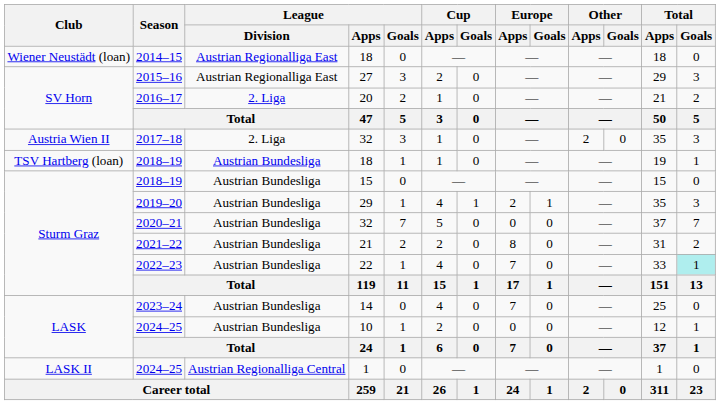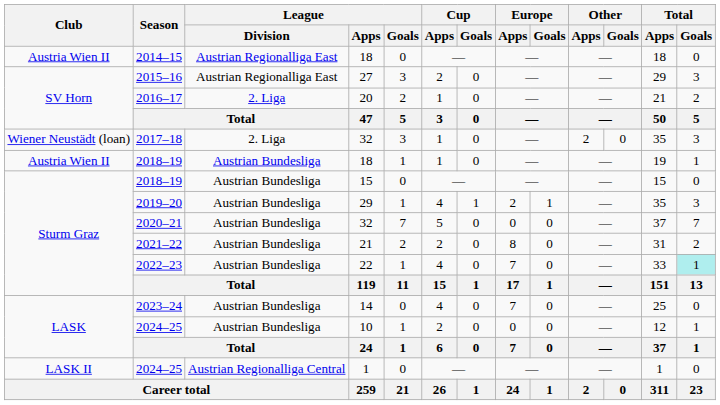 <table class="wikitable" style="text-align: center">
 <tr>
 <th rowspan="2">Club</th>
 <th rowspan="2">Season</th>
 <th colspan="3">League</th>
 <th colspan="2">Cup</th>
 <th colspan="2">Europe</th>
 <th colspan="2">Other</th>
 <th colspan="2">Total</th>
 </tr>
 <tr>
 <th>Division</th>
 <th>Apps</th>
 <th>Goals</th>
 <th>Apps</th>
 <th>Goals</th>
 <th>Apps</th>
 <th>Goals</th>
 <th>Apps</th>
 <th>Goals</th>
 <th>Apps</th>
 <th>Goals</th>
 </tr>
 <tr>
-<td><a href='#'>Wiener Neustädt</a> (loan)</td>
+<td><a href='#'>Austria Wien II</a></td>
 <td><a href='#'>2014–15</a></td>
 <td><a href='#'>Austrian Regionalliga East</a></td>
 <td>18</td>
 <td>0</td>
 <td colspan="2">—</td>
 <td colspan="2">—</td>
 <td colspan="2">—</td>
 <td>18</td>
 <td>0</td>
 </tr>
 <tr>
 <td rowspan="3"><a href='#'>SV Horn</a></td>
 <td><a href='#'>2015–16</a></td>
 <td>Austrian Regionalliga East</td>
 <td>27</td>
 <td>3</td>
 <td>2</td>
 <td>0</td>
 <td colspan="2">—</td>
 <td colspan="2">—</td>
 <td>29</td>
 <td>3</td>
 </tr>
 <tr>
 <td><a href='#'>2016–17</a></td>
 <td><a href='#'>2. Liga</a></td>
 <td>20</td>
 <td>2</td>
 <td>1</td>
 <td>0</td>
 <td colspan="2">—</td>
 <td colspan="2">—</td>
 <td>21</td>
 <td>2</td>
 </tr>
 <tr>
 <th colspan="2">Total</th>
 <th>47</th>
 <th>5</th>
 <th>3</th>
 <th>0</th>
 <th colspan="2">—</th>
 <th colspan="2">—</th>
 <th>50</th>
 <th>5</th>
 </tr>
 <tr>
-<td><a href='#'>Austria Wien II</a></td>
+<td><a href='#'>Wiener Neustädt</a> (loan)</td>
 <td><a href='#'>2017–18</a></td>
 <td>2. Liga</td>
 <td>32</td>
 <td>3</td>
 <td>1</td>
 <td>0</td>
 <td colspan="2">—</td>
 <td>2</td>
 <td>0</td>
 <td>35</td>
 <td>3</td>
 </tr>
 <tr>
-<td><a href='#'>TSV Hartberg</a> (loan)</td>
+<td><a href='#'>Austria Wien II</a></td>
 <td><a href='#'>2018–19</a></td>
 <td><a href='#'>Austrian Bundesliga</a></td>
 <td>18</td>
 <td>1</td>
 <td>1</td>
 <td>0</td>
 <td colspan="2">—</td>
 <td colspan="2">—</td>
 <td>19</td>
 <td>1</td>
 </tr>
 <tr>
 <td rowspan="6"><a href='#'>Sturm Graz</a></td>
 <td><a href='#'>2018–19</a></td>
 <td>Austrian Bundesliga</td>
 <td>15</td>
 <td>0</td>
 <td colspan="2">—</td>
 <td colspan="2">—</td>
 <td colspan="2">—</td>
 <td>15</td>
 <td>0</td>
 </tr>
 <tr>
 <td><a href='#'>2019–20</a></td>
 <td>Austrian Bundesliga</td>
 <td>29</td>
 <td>1</td>
 <td>4</td>
 <td>1</td>
 <td>2</td>
 <td>1</td>
 <td colspan="2">—</td>
 <td>35</td>
 <td>3</td>
 </tr>
 <tr>
 <td><a href='#'>2020–21</a></td>
 <td>Austrian Bundesliga</td>
 <td>32</td>
 <td>7</td>
 <td>5</td>
 <td>0</td>
 <td>0</td>
 <td>0</td>
 <td colspan="2">—</td>
 <td>37</td>
 <td>7</td>
 </tr>
 <tr>
 <td><a href='#'>2021–22</a></td>
 <td>Austrian Bundesliga</td>
 <td>21</td>
 <td>2</td>
 <td>2</td>
 <td>0</td>
 <td>8</td>
 <td>0</td>
 <td colspan="2">—</td>
 <td>31</td>
 <td>2</td>
 </tr>
 <tr>
 <td><a href='#'>2022–23</a></td>
 <td>Austrian Bundesliga</td>
 <td>22</td>
 <td>1</td>
 <td>4</td>
 <td>0</td>
 <td>7</td>
 <td>0</td>
 <td colspan="2">—</td>
 <td>33</td>
 <td style="background: paleturquoise;">1</td>
 </tr>
 <tr>
 <th colspan="2">Total</th>
 <th>119</th>
 <th>11</th>
 <th>15</th>
 <th>1</th>
 <th>17</th>
 <th>1</th>
 <th colspan="2">—</th>
 <th>151</th>
 <th>13</th>
 </tr>
 <tr>
 <td rowspan="3"><a href='#'>LASK</a></td>
 <td><a href='#'>2023–24</a></td>
 <td>Austrian Bundesliga</td>
 <td>14</td>
 <td>0</td>
 <td>4</td>
 <td>0</td>
 <td>7</td>
 <td>0</td>
 <td colspan="2">—</td>
 <td>25</td>
 <td>0</td>
 </tr>
 <tr>
 <td><a href='#'>2024–25</a></td>
 <td>Austrian Bundesliga</td>
 <td>10</td>
 <td>1</td>
 <td>2</td>
 <td>0</td>
 <td>0</td>
 <td>0</td>
 <td colspan="2">—</td>
 <td>12</td>
 <td>1</td>
 </tr>
 <tr>
 <th colspan="2">Total</th>
 <th>24</th>
 <th>1</th>
 <th>6</th>
 <th>0</th>
 <th>7</th>
 <th>0</th>
 <th colspan="2">—</th>
 <th>37</th>
 <th>1</th>
 </tr>
 <tr>
 <td><a href='#'>LASK II</a></td>
 <td><a href='#'>2024–25</a></td>
 <td><a href='#'>Austrian Regionalliga Central</a></td>
 <td>1</td>
 <td>0</td>
 <td colspan="2">—</td>
 <td colspan="2">—</td>
 <td colspan="2">—</td>
 <td>1</td>
 <td>0</td>
 </tr>
 <tr>
 <th colspan="3">Career total</th>
 <th>259</th>
 <th>21</th>
 <th>26</th>
 <th>1</th>
 <th>24</th>
 <th>1</th>
 <th>2</th>
 <th>0</th>
 <th>311</th>
 <th>23</th>
 </tr>
 </table>
